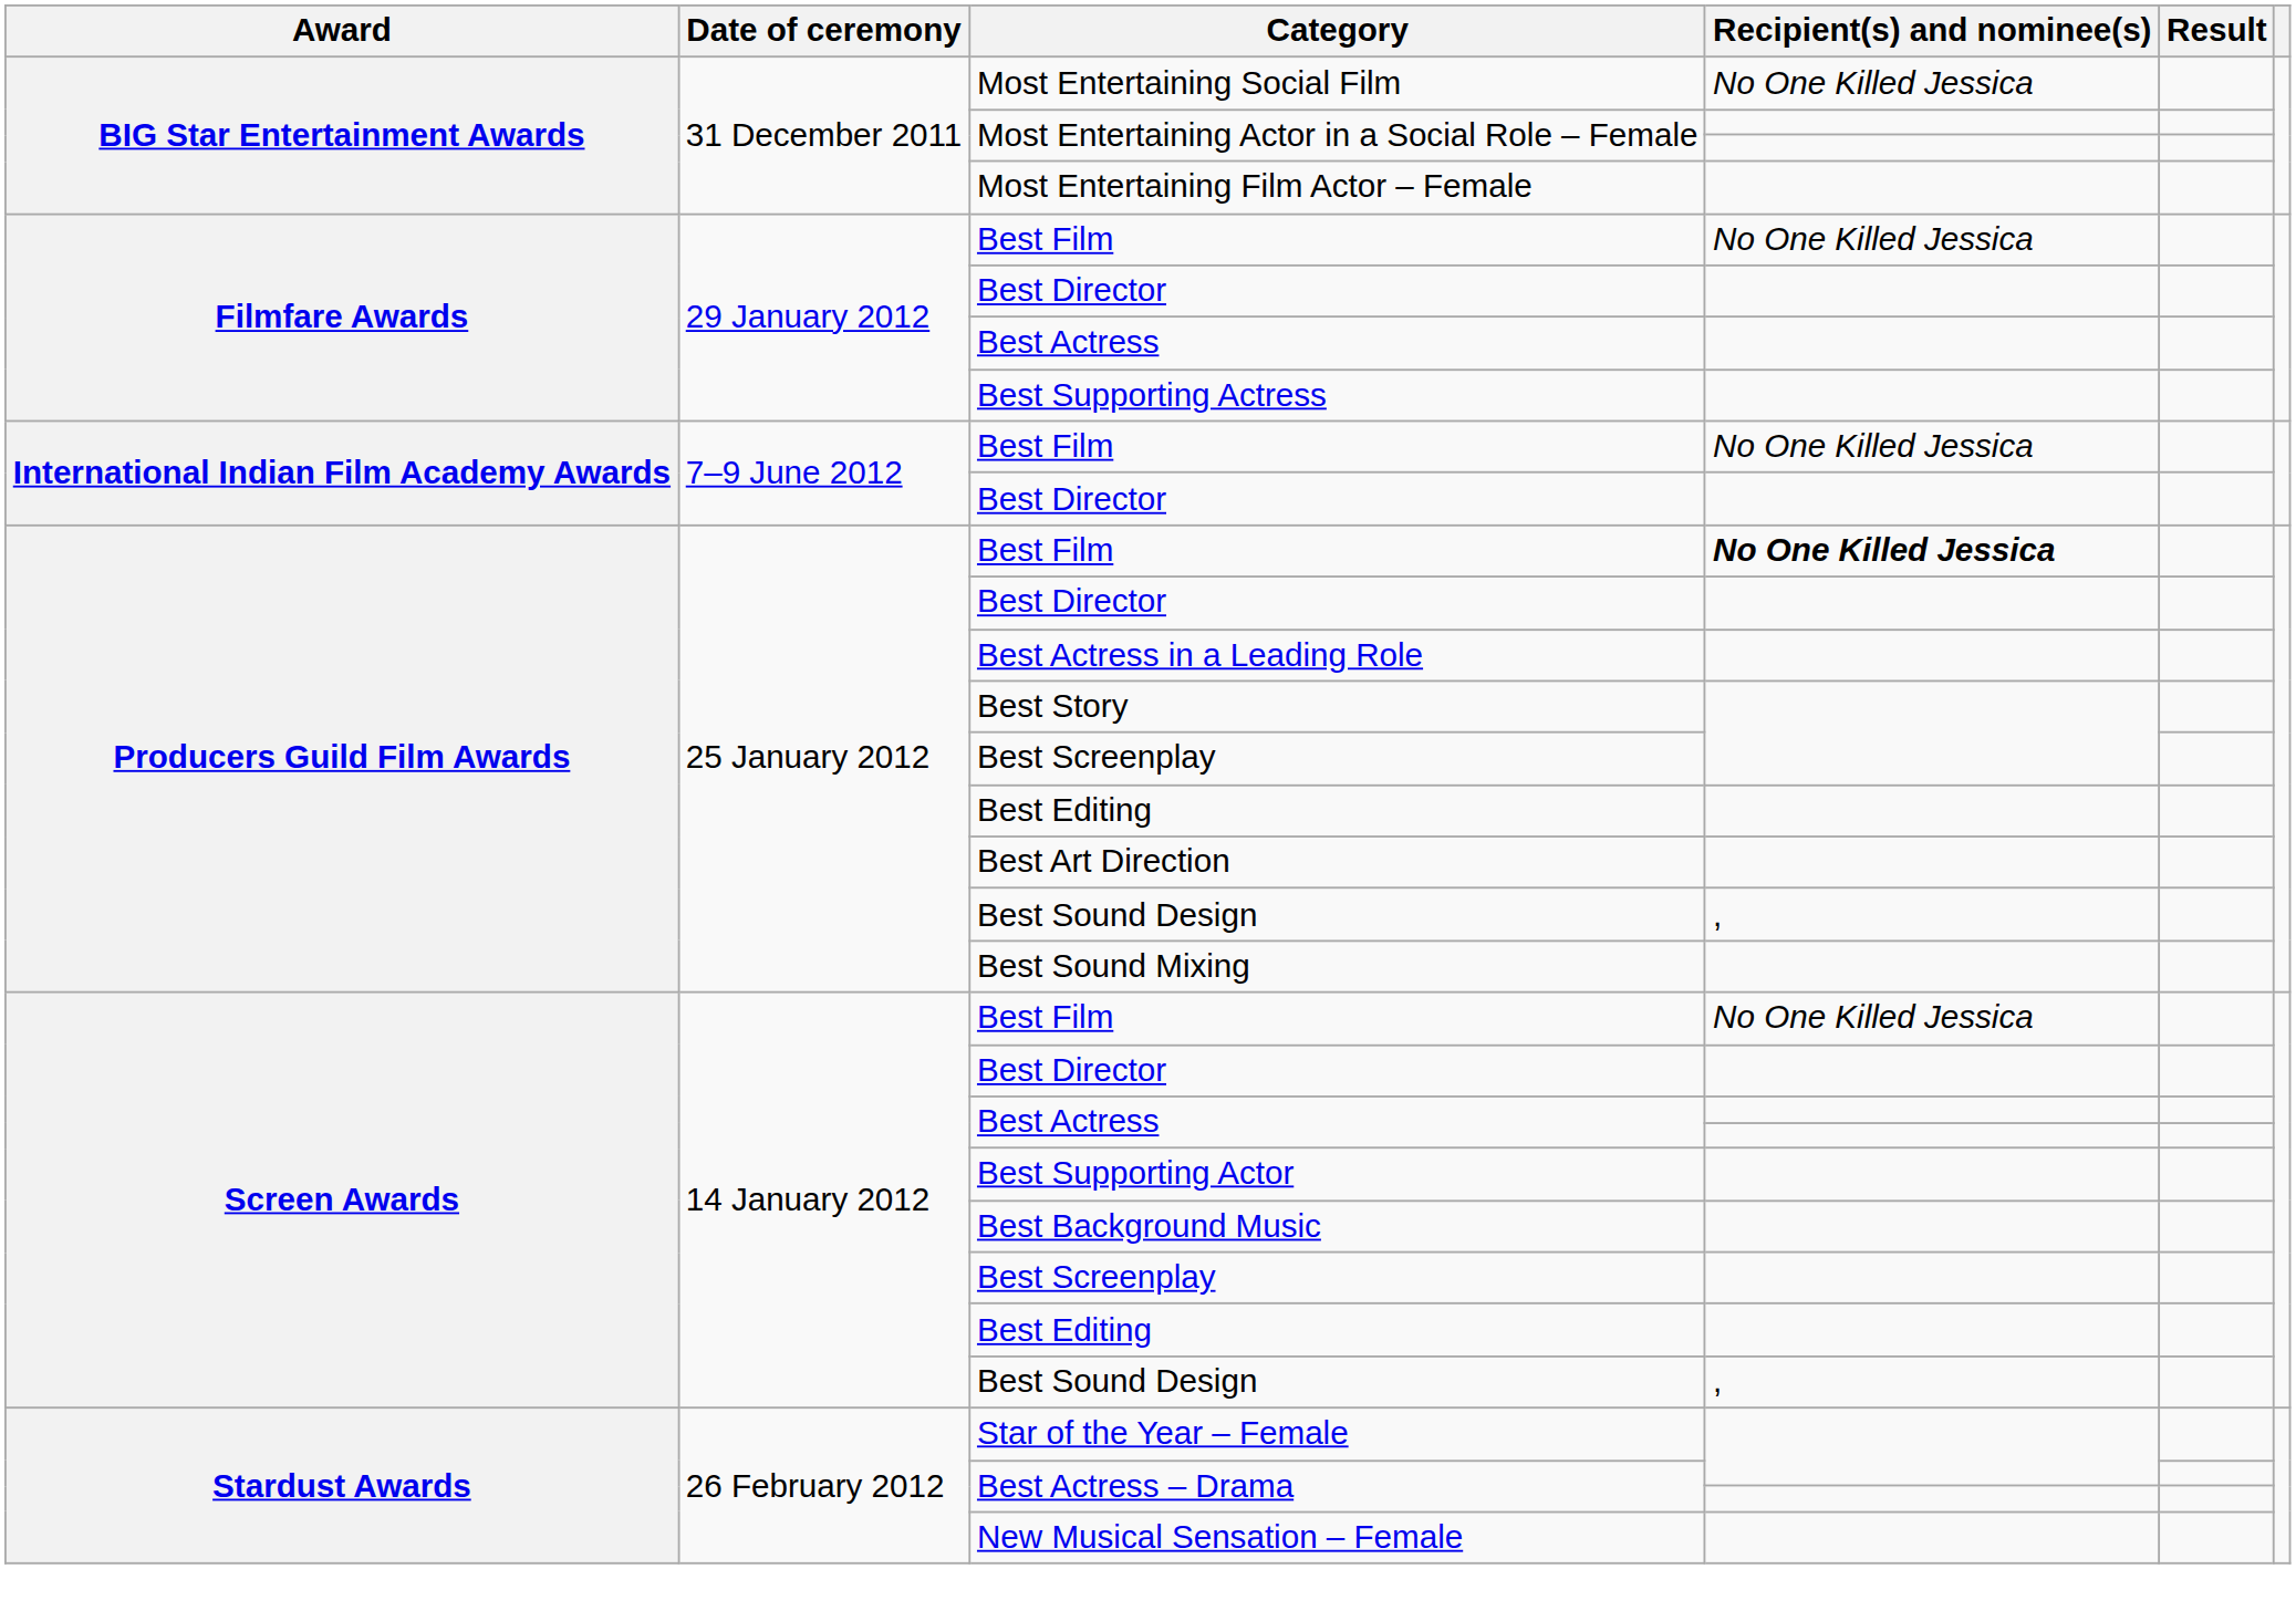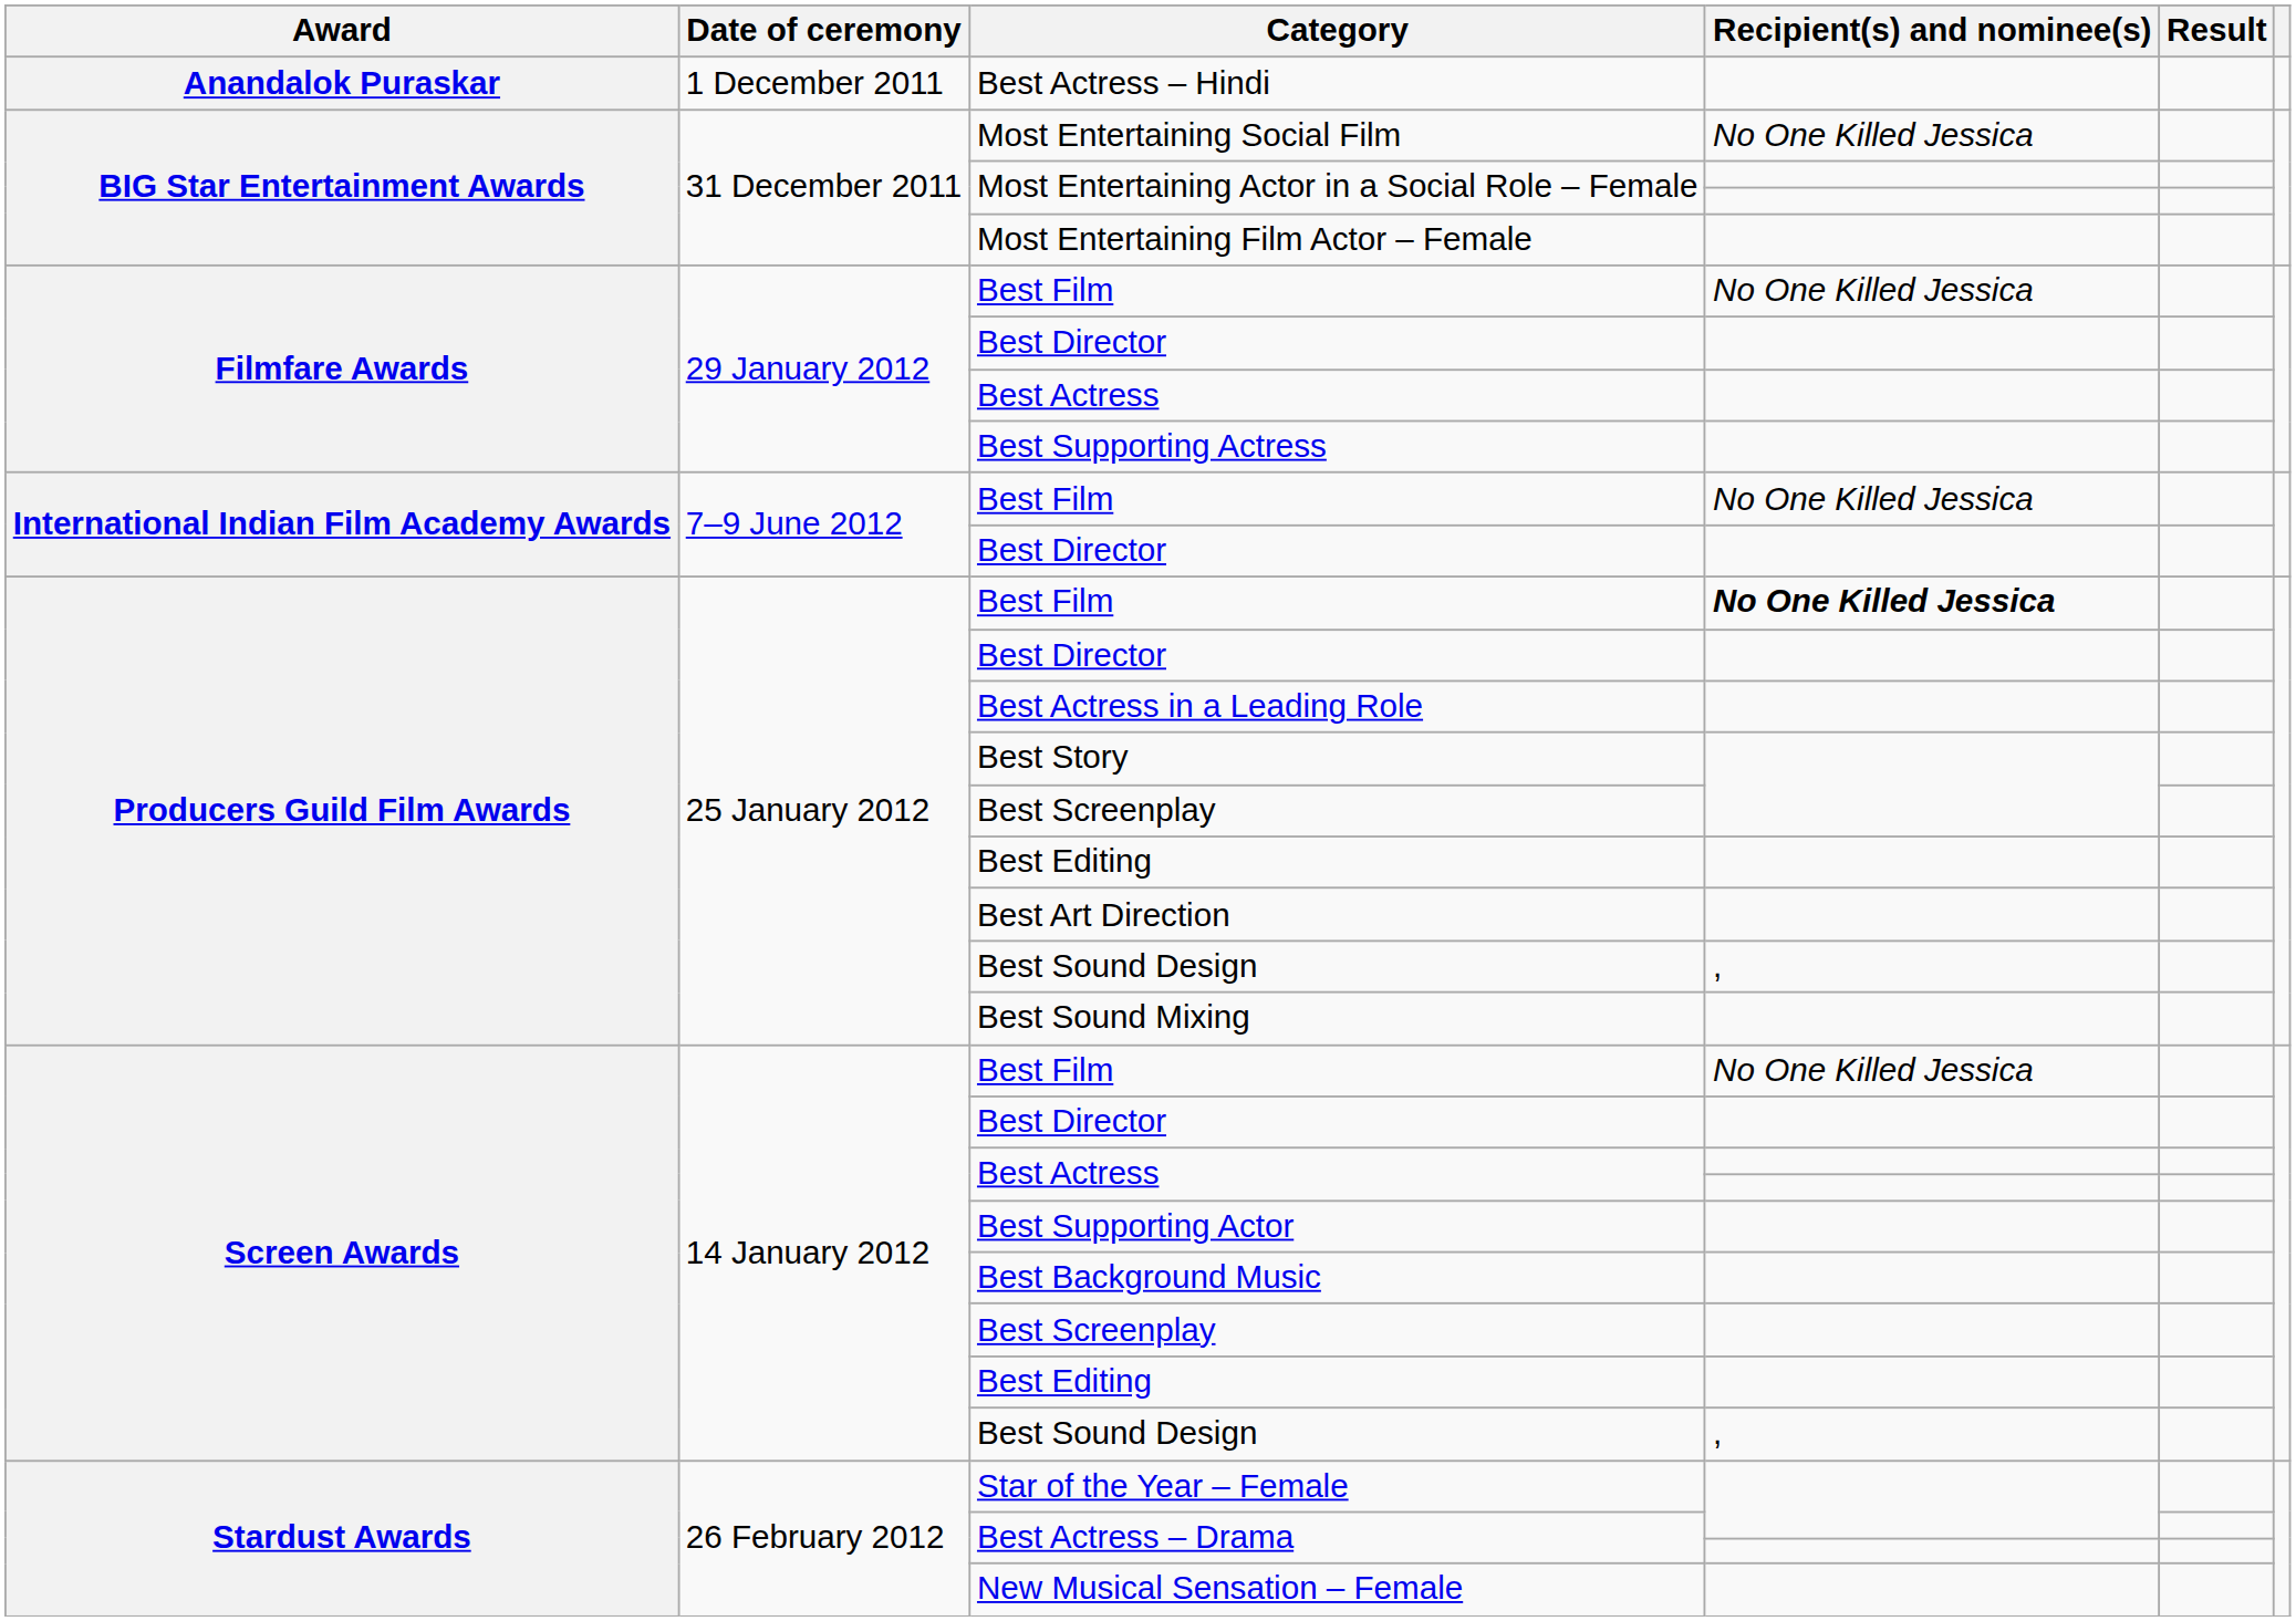 <table class="wikitable plainrowheaders sortable">
 <tr>
 <th scope="col">Award</th>
 <th scope="col">Date of ceremony</th>
 <th scope="col">Category</th>
 <th scope="col">Recipient(s) and nominee(s)</th>
 <th scope="col">Result</th>
 <th scope="col" class="unsortable"></th>
+</tr>
+<tr>
+<th scope="row"><a href='#'>Anandalok Puraskar</a></th>
+<td>1 December 2011</td>
+<td>Best Actress – Hindi</td>
+<td></td>
+<td></td>
+<td style="text-align:center;"></td>
 </tr>
 <tr>
 <th scope="row" rowspan="4"><a href='#'>BIG Star Entertainment Awards</a></th>
 <td rowspan="4">31 December 2011</td>
 <td>Most Entertaining Social Film</td>
 <td><em>No One Killed Jessica</em></td>
 <td></td>
 <td style="text-align:center;" rowspan="4"></td>
 </tr>
 <tr>
 <td rowspan="2">Most Entertaining Actor in a Social Role – Female</td>
 <td></td>
 <td></td>
 </tr>
 <tr>
 <td></td>
 <td></td>
 </tr>
 <tr>
 <td>Most Entertaining Film Actor – Female</td>
 <td></td>
 <td></td>
 </tr>
 <tr>
 <th scope="row" rowspan="4"><a href='#'>Filmfare Awards</a></th>
 <td rowspan="4"><a href='#'>29 January 2012</a></td>
 <td><a href='#'>Best Film</a></td>
 <td><em>No One Killed Jessica</em></td>
 <td></td>
 <td style="text-align:center;" rowspan="4"><br></td>
 </tr>
 <tr>
 <td><a href='#'>Best Director</a></td>
 <td></td>
 <td></td>
 </tr>
 <tr>
 <td><a href='#'>Best Actress</a></td>
 <td></td>
 <td></td>
 </tr>
 <tr>
 <td><a href='#'>Best Supporting Actress</a></td>
 <td></td>
 <td></td>
 </tr>
 <tr>
 <th scope="row" rowspan="2"><a href='#'>International Indian Film Academy Awards</a></th>
 <td rowspan="2"><a href='#'>7–9 June 2012</a></td>
 <td><a href='#'>Best Film</a></td>
 <td><em>No One Killed Jessica</em></td>
 <td></td>
 <td style="text-align:center;" rowspan="2"></td>
 </tr>
 <tr>
 <td><a href='#'>Best Director</a></td>
 <td></td>
 <td></td>
 </tr>
 <tr>
 <th scope="row" rowspan="9"><a href='#'>Producers Guild Film Awards</a></th>
 <td rowspan="9">25 January 2012</td>
 <td><a href='#'>Best Film</a></td>
 <td><strong><em>No One Killed Jessica</em></strong></td>
 <td></td>
 <td style="text-align:center;" rowspan="9"><br></td>
 </tr>
 <tr>
 <td><a href='#'>Best Director</a></td>
 <td></td>
 <td></td>
 </tr>
 <tr>
 <td><a href='#'>Best Actress in a Leading Role</a></td>
 <td></td>
 <td></td>
 </tr>
 <tr>
 <td>Best Story</td>
 <td rowspan="2"></td>
 <td></td>
 </tr>
 <tr>
 <td>Best Screenplay</td>
 <td></td>
 </tr>
 <tr>
 <td>Best Editing</td>
 <td></td>
 <td></td>
 </tr>
 <tr>
 <td>Best Art Direction</td>
 <td></td>
 <td></td>
 </tr>
 <tr>
 <td>Best Sound Design</td>
 <td>, </td>
 <td></td>
 </tr>
 <tr>
 <td>Best Sound Mixing</td>
 <td></td>
 <td></td>
 </tr>
 <tr>
 <th scope="row" rowspan="9"><a href='#'>Screen Awards</a></th>
 <td rowspan="9">14 January 2012</td>
 <td><a href='#'>Best Film</a></td>
 <td><em>No One Killed Jessica</em></td>
 <td></td>
 <td style="text-align:center;" rowspan="9"><br></td>
 </tr>
 <tr>
 <td><a href='#'>Best Director</a></td>
 <td></td>
 <td></td>
 </tr>
 <tr>
 <td rowspan="2"><a href='#'>Best Actress</a></td>
 <td></td>
 <td></td>
 </tr>
 <tr>
 <td></td>
 <td></td>
 </tr>
 <tr>
 <td><a href='#'>Best Supporting Actor</a></td>
 <td></td>
 <td></td>
 </tr>
 <tr>
 <td><a href='#'>Best Background Music</a></td>
 <td></td>
 <td></td>
 </tr>
 <tr>
 <td><a href='#'>Best Screenplay</a></td>
 <td></td>
 <td></td>
 </tr>
 <tr>
 <td><a href='#'>Best Editing</a></td>
 <td></td>
 <td></td>
 </tr>
 <tr>
 <td>Best Sound Design</td>
 <td>, </td>
 <td></td>
 </tr>
 <tr>
 <th scope="row" rowspan="4"><a href='#'>Stardust Awards</a></th>
 <td rowspan="4">26 February 2012</td>
 <td><a href='#'>Star of the Year – Female</a></td>
 <td rowspan="2"></td>
 <td></td>
 <td style="text-align:center;" rowspan="4"><br></td>
 </tr>
 <tr>
 <td rowspan="2"><a href='#'>Best Actress – Drama</a></td>
 <td></td>
 </tr>
 <tr>
 <td></td>
 <td></td>
 </tr>
 <tr>
 <td><a href='#'>New Musical Sensation – Female</a></td>
 <td> </td>
 <td></td>
 </tr>
 </table>
